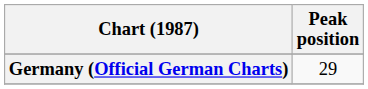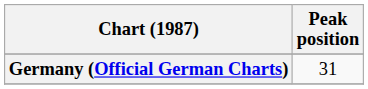 <table class="wikitable sortable plainrowheaders" style="text-align:center;">
 <tr>
 <th scope="col">Chart (1987)</th>
 <th scope="col">Peak<br>position</th>
 </tr>
 <tr>
 </tr>
 <tr>
 <th scope="row">Germany (<a href='#'>Official German Charts</a>)</th>
-<td>29</td>
+<td>31</td>
 </tr>
 <tr>
 </tr>
 <tr>
 </tr>
 <tr>
 </tr>
 </table>
